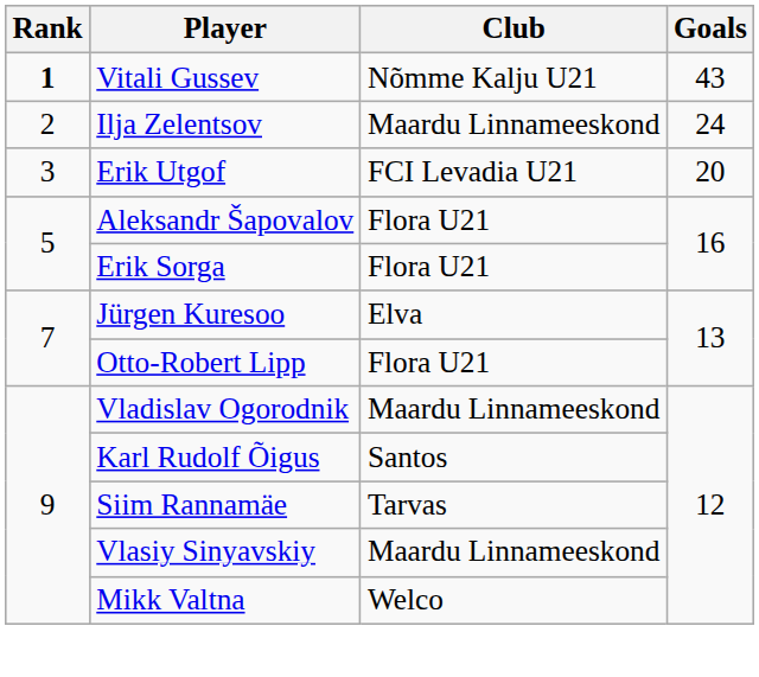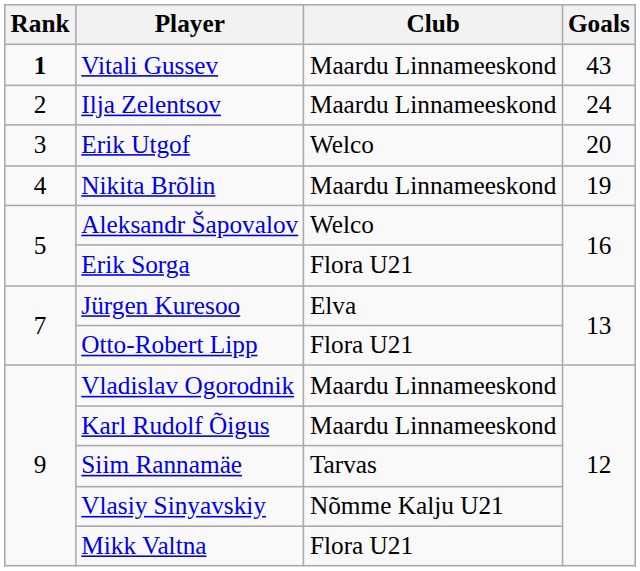 <table class="wikitable">
 <tr>
 <th>Rank</th>
 <th>Player</th>
 <th>Club</th>
 <th>Goals</th>
 </tr>
 <tr>
 <td align=center><strong>1</strong></td>
 <td> <a href='#'>Vitali Gussev</a></td>
-<td>Nõmme Kalju U21</td>
+<td>Maardu Linnameeskond</td>
 <td align=center>43</td>
 </tr>
 <tr>
 <td align=center>2</td>
 <td> <a href='#'>Ilja Zelentsov</a></td>
 <td>Maardu Linnameeskond</td>
 <td align=center>24</td>
 </tr>
 <tr>
 <td align=center>3</td>
 <td> <a href='#'>Erik Utgof</a></td>
-<td>FCI Levadia U21</td>
+<td>Welco</td>
 <td align=center>20</td>
+</tr>
+<tr>
+<td align=center>4</td>
+<td> <a href='#'>Nikita Brõlin</a></td>
+<td>Maardu Linnameeskond</td>
+<td align=center>19</td>
 </tr>
 <tr>
 <td align=center rowspan=2>5</td>
 <td> <a href='#'>Aleksandr Šapovalov</a></td>
-<td>Flora U21</td>
+<td>Welco</td>
 <td align=center rowspan=2>16</td>
 </tr>
 <tr>
 <td> <a href='#'>Erik Sorga</a></td>
 <td>Flora U21</td>
 </tr>
 <tr>
 <td align=center rowspan=2>7</td>
 <td> <a href='#'>Jürgen Kuresoo</a></td>
 <td>Elva</td>
 <td align=center rowspan=2>13</td>
 </tr>
 <tr>
 <td> <a href='#'>Otto-Robert Lipp</a></td>
 <td>Flora U21</td>
 </tr>
 <tr>
 <td align=center rowspan=5>9</td>
 <td> <a href='#'>Vladislav Ogorodnik</a></td>
 <td>Maardu Linnameeskond</td>
 <td align=center rowspan=5>12</td>
 </tr>
 <tr>
 <td> <a href='#'>Karl Rudolf Õigus</a></td>
-<td>Santos</td>
+<td>Maardu Linnameeskond</td>
 </tr>
 <tr>
 <td> <a href='#'>Siim Rannamäe</a></td>
 <td>Tarvas</td>
 </tr>
 <tr>
 <td> <a href='#'>Vlasiy Sinyavskiy</a></td>
-<td>Maardu Linnameeskond</td>
+<td>Nõmme Kalju U21</td>
 </tr>
 <tr>
 <td> <a href='#'>Mikk Valtna</a></td>
-<td>Welco</td>
+<td>Flora U21</td>
 </tr>
 </table>
